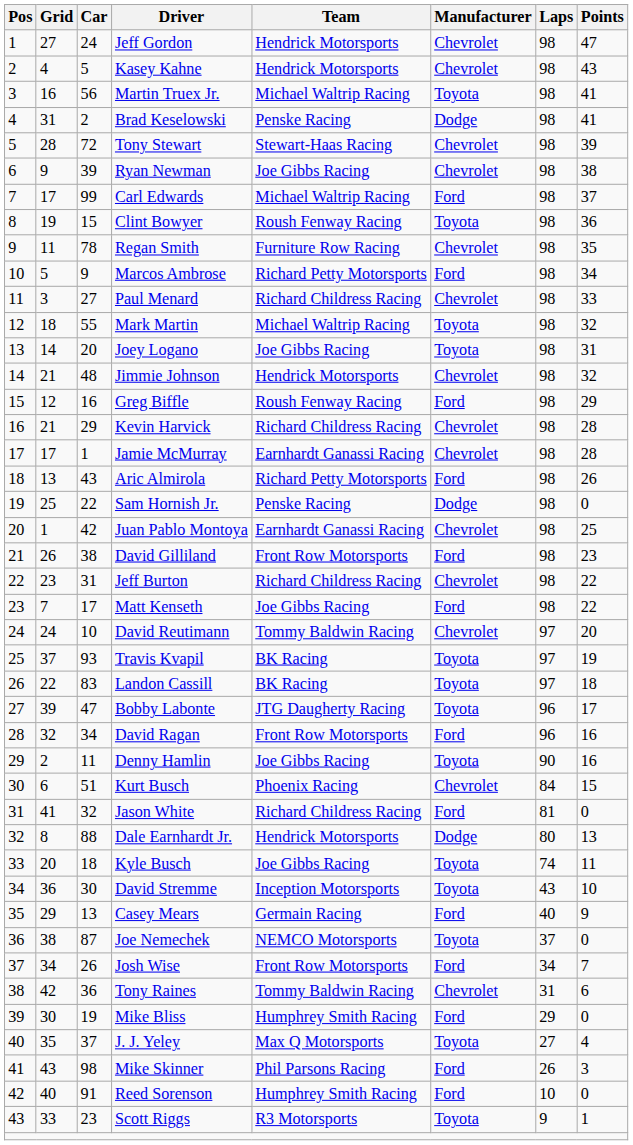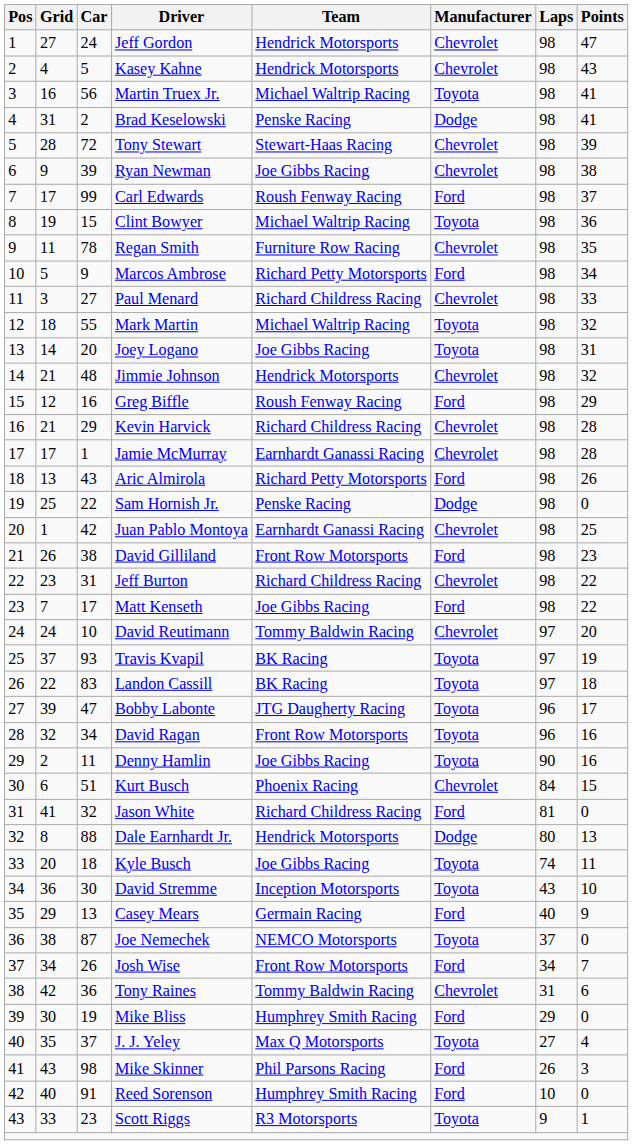 <table class="wikitable">
 <tr>
 <th>Pos</th>
 <th>Grid</th>
 <th>Car</th>
 <th>Driver</th>
 <th>Team</th>
 <th>Manufacturer</th>
 <th>Laps</th>
 <th>Points</th>
 </tr>
 <tr>
 <td>1</td>
 <td>27</td>
 <td>24</td>
 <td><a href='#'>Jeff Gordon</a></td>
 <td><a href='#'>Hendrick Motorsports</a></td>
 <td><a href='#'>Chevrolet</a></td>
 <td>98</td>
 <td>47</td>
 </tr>
 <tr>
 <td>2</td>
 <td>4</td>
 <td>5</td>
 <td><a href='#'>Kasey Kahne</a></td>
 <td><a href='#'>Hendrick Motorsports</a></td>
 <td><a href='#'>Chevrolet</a></td>
 <td>98</td>
 <td>43</td>
 </tr>
 <tr>
 <td>3</td>
 <td>16</td>
 <td>56</td>
 <td><a href='#'>Martin Truex Jr.</a></td>
 <td><a href='#'>Michael Waltrip Racing</a></td>
 <td><a href='#'>Toyota</a></td>
 <td>98</td>
 <td>41</td>
 </tr>
 <tr>
 <td>4</td>
 <td>31</td>
 <td>2</td>
 <td><a href='#'>Brad Keselowski</a></td>
 <td><a href='#'>Penske Racing</a></td>
 <td><a href='#'>Dodge</a></td>
 <td>98</td>
 <td>41</td>
 </tr>
 <tr>
 <td>5</td>
 <td>28</td>
 <td>72</td>
 <td><a href='#'>Tony Stewart</a></td>
 <td><a href='#'>Stewart-Haas Racing</a></td>
 <td><a href='#'>Chevrolet</a></td>
 <td>98</td>
 <td>39</td>
 </tr>
 <tr>
 <td>6</td>
 <td>9</td>
 <td>39</td>
 <td><a href='#'>Ryan Newman</a></td>
 <td><a href='#'>Joe Gibbs Racing</a></td>
 <td><a href='#'>Chevrolet</a></td>
 <td>98</td>
 <td>38</td>
 </tr>
 <tr>
 <td>7</td>
 <td>17</td>
 <td>99</td>
 <td><a href='#'>Carl Edwards</a></td>
-<td><a href='#'>Michael Waltrip Racing</a></td>
+<td><a href='#'>Roush Fenway Racing</a></td>
 <td><a href='#'>Ford</a></td>
 <td>98</td>
 <td>37</td>
 </tr>
 <tr>
 <td>8</td>
 <td>19</td>
 <td>15</td>
 <td><a href='#'>Clint Bowyer</a></td>
-<td><a href='#'>Roush Fenway Racing</a></td>
+<td><a href='#'>Michael Waltrip Racing</a></td>
 <td><a href='#'>Toyota</a></td>
 <td>98</td>
 <td>36</td>
 </tr>
 <tr>
 <td>9</td>
 <td>11</td>
 <td>78</td>
 <td><a href='#'>Regan Smith</a></td>
 <td><a href='#'>Furniture Row Racing</a></td>
 <td><a href='#'>Chevrolet</a></td>
 <td>98</td>
 <td>35</td>
 </tr>
 <tr>
 <td>10</td>
 <td>5</td>
 <td>9</td>
 <td><a href='#'>Marcos Ambrose</a></td>
 <td><a href='#'>Richard Petty Motorsports</a></td>
 <td><a href='#'>Ford</a></td>
 <td>98</td>
 <td>34</td>
 </tr>
 <tr>
 <td>11</td>
 <td>3</td>
 <td>27</td>
 <td><a href='#'>Paul Menard</a></td>
 <td><a href='#'>Richard Childress Racing</a></td>
 <td><a href='#'>Chevrolet</a></td>
 <td>98</td>
 <td>33</td>
 </tr>
 <tr>
 <td>12</td>
 <td>18</td>
 <td>55</td>
 <td><a href='#'>Mark Martin</a></td>
 <td><a href='#'>Michael Waltrip Racing</a></td>
 <td><a href='#'>Toyota</a></td>
 <td>98</td>
 <td>32</td>
 </tr>
 <tr>
 <td>13</td>
 <td>14</td>
 <td>20</td>
 <td><a href='#'>Joey Logano</a></td>
 <td><a href='#'>Joe Gibbs Racing</a></td>
 <td><a href='#'>Toyota</a></td>
 <td>98</td>
 <td>31</td>
 </tr>
 <tr>
 <td>14</td>
 <td>21</td>
 <td>48</td>
 <td><a href='#'>Jimmie Johnson</a></td>
 <td><a href='#'>Hendrick Motorsports</a></td>
 <td><a href='#'>Chevrolet</a></td>
 <td>98</td>
 <td>32</td>
 </tr>
 <tr>
 <td>15</td>
 <td>12</td>
 <td>16</td>
 <td><a href='#'>Greg Biffle</a></td>
 <td><a href='#'>Roush Fenway Racing</a></td>
 <td><a href='#'>Ford</a></td>
 <td>98</td>
 <td>29</td>
 </tr>
 <tr>
 <td>16</td>
 <td>21</td>
 <td>29</td>
 <td><a href='#'>Kevin Harvick</a></td>
 <td><a href='#'>Richard Childress Racing</a></td>
 <td><a href='#'>Chevrolet</a></td>
 <td>98</td>
 <td>28</td>
 </tr>
 <tr>
 <td>17</td>
 <td>17</td>
 <td>1</td>
 <td><a href='#'>Jamie McMurray</a></td>
 <td><a href='#'>Earnhardt Ganassi Racing</a></td>
 <td><a href='#'>Chevrolet</a></td>
 <td>98</td>
 <td>28</td>
 </tr>
 <tr>
 <td>18</td>
 <td>13</td>
 <td>43</td>
 <td><a href='#'>Aric Almirola</a></td>
 <td><a href='#'>Richard Petty Motorsports</a></td>
 <td><a href='#'>Ford</a></td>
 <td>98</td>
 <td>26</td>
 </tr>
 <tr>
 <td>19</td>
 <td>25</td>
 <td>22</td>
 <td><a href='#'>Sam Hornish Jr.</a></td>
 <td><a href='#'>Penske Racing</a></td>
 <td><a href='#'>Dodge</a></td>
 <td>98</td>
 <td>0</td>
 </tr>
 <tr>
 <td>20</td>
 <td>1</td>
 <td>42</td>
 <td><a href='#'>Juan Pablo Montoya</a></td>
 <td><a href='#'>Earnhardt Ganassi Racing</a></td>
 <td><a href='#'>Chevrolet</a></td>
 <td>98</td>
 <td>25</td>
 </tr>
 <tr>
 <td>21</td>
 <td>26</td>
 <td>38</td>
 <td><a href='#'>David Gilliland</a></td>
 <td><a href='#'>Front Row Motorsports</a></td>
 <td><a href='#'>Ford</a></td>
 <td>98</td>
 <td>23</td>
 </tr>
 <tr>
 <td>22</td>
 <td>23</td>
 <td>31</td>
 <td><a href='#'>Jeff Burton</a></td>
 <td><a href='#'>Richard Childress Racing</a></td>
 <td><a href='#'>Chevrolet</a></td>
 <td>98</td>
 <td>22</td>
 </tr>
 <tr>
 <td>23</td>
 <td>7</td>
 <td>17</td>
 <td><a href='#'>Matt Kenseth</a></td>
 <td><a href='#'>Joe Gibbs Racing</a></td>
 <td><a href='#'>Ford</a></td>
 <td>98</td>
 <td>22</td>
 </tr>
 <tr>
 <td>24</td>
 <td>24</td>
 <td>10</td>
 <td><a href='#'>David Reutimann</a></td>
 <td><a href='#'>Tommy Baldwin Racing</a></td>
 <td><a href='#'>Chevrolet</a></td>
 <td>97</td>
 <td>20</td>
 </tr>
 <tr>
 <td>25</td>
 <td>37</td>
 <td>93</td>
 <td><a href='#'>Travis Kvapil</a></td>
 <td><a href='#'>BK Racing</a></td>
 <td><a href='#'>Toyota</a></td>
 <td>97</td>
 <td>19</td>
 </tr>
 <tr>
 <td>26</td>
 <td>22</td>
 <td>83</td>
 <td><a href='#'>Landon Cassill</a></td>
 <td><a href='#'>BK Racing</a></td>
 <td><a href='#'>Toyota</a></td>
 <td>97</td>
 <td>18</td>
 </tr>
 <tr>
 <td>27</td>
 <td>39</td>
 <td>47</td>
 <td><a href='#'>Bobby Labonte</a></td>
 <td><a href='#'>JTG Daugherty Racing</a></td>
 <td><a href='#'>Toyota</a></td>
 <td>96</td>
 <td>17</td>
 </tr>
 <tr>
 <td>28</td>
 <td>32</td>
 <td>34</td>
 <td><a href='#'>David Ragan</a></td>
 <td><a href='#'>Front Row Motorsports</a></td>
-<td><a href='#'>Ford</a></td>
+<td><a href='#'>Toyota</a></td>
 <td>96</td>
 <td>16</td>
 </tr>
 <tr>
 <td>29</td>
 <td>2</td>
 <td>11</td>
 <td><a href='#'>Denny Hamlin</a></td>
 <td><a href='#'>Joe Gibbs Racing</a></td>
 <td><a href='#'>Toyota</a></td>
 <td>90</td>
 <td>16</td>
 </tr>
 <tr>
 <td>30</td>
 <td>6</td>
 <td>51</td>
 <td><a href='#'>Kurt Busch</a></td>
 <td><a href='#'>Phoenix Racing</a></td>
 <td><a href='#'>Chevrolet</a></td>
 <td>84</td>
 <td>15</td>
 </tr>
 <tr>
 <td>31</td>
 <td>41</td>
 <td>32</td>
 <td><a href='#'>Jason White</a></td>
 <td><a href='#'>Richard Childress Racing</a></td>
 <td><a href='#'>Ford</a></td>
 <td>81</td>
 <td>0</td>
 </tr>
 <tr>
 <td>32</td>
 <td>8</td>
 <td>88</td>
 <td><a href='#'>Dale Earnhardt Jr.</a></td>
 <td><a href='#'>Hendrick Motorsports</a></td>
 <td><a href='#'>Dodge</a></td>
 <td>80</td>
 <td>13</td>
 </tr>
 <tr>
 <td>33</td>
 <td>20</td>
 <td>18</td>
 <td><a href='#'>Kyle Busch</a></td>
 <td><a href='#'>Joe Gibbs Racing</a></td>
 <td><a href='#'>Toyota</a></td>
 <td>74</td>
 <td>11</td>
 </tr>
 <tr>
 <td>34</td>
 <td>36</td>
 <td>30</td>
 <td><a href='#'>David Stremme</a></td>
 <td><a href='#'>Inception Motorsports</a></td>
 <td><a href='#'>Toyota</a></td>
 <td>43</td>
 <td>10</td>
 </tr>
 <tr>
 <td>35</td>
 <td>29</td>
 <td>13</td>
 <td><a href='#'>Casey Mears</a></td>
 <td><a href='#'>Germain Racing</a></td>
 <td><a href='#'>Ford</a></td>
 <td>40</td>
 <td>9</td>
 </tr>
 <tr>
 <td>36</td>
 <td>38</td>
 <td>87</td>
 <td><a href='#'>Joe Nemechek</a></td>
 <td><a href='#'>NEMCO Motorsports</a></td>
 <td><a href='#'>Toyota</a></td>
 <td>37</td>
 <td>0</td>
 </tr>
 <tr>
 <td>37</td>
 <td>34</td>
 <td>26</td>
 <td><a href='#'>Josh Wise</a></td>
 <td><a href='#'>Front Row Motorsports</a></td>
 <td><a href='#'>Ford</a></td>
 <td>34</td>
 <td>7</td>
 </tr>
 <tr>
 <td>38</td>
 <td>42</td>
 <td>36</td>
 <td><a href='#'>Tony Raines</a></td>
 <td><a href='#'>Tommy Baldwin Racing</a></td>
 <td><a href='#'>Chevrolet</a></td>
 <td>31</td>
 <td>6</td>
 </tr>
 <tr>
 <td>39</td>
 <td>30</td>
 <td>19</td>
 <td><a href='#'>Mike Bliss</a></td>
 <td><a href='#'>Humphrey Smith Racing</a></td>
 <td><a href='#'>Ford</a></td>
 <td>29</td>
 <td>0</td>
 </tr>
 <tr>
 <td>40</td>
 <td>35</td>
 <td>37</td>
 <td><a href='#'>J. J. Yeley</a></td>
 <td><a href='#'>Max Q Motorsports</a></td>
 <td><a href='#'>Toyota</a></td>
 <td>27</td>
 <td>4</td>
 </tr>
 <tr>
 <td>41</td>
 <td>43</td>
 <td>98</td>
 <td><a href='#'>Mike Skinner</a></td>
 <td><a href='#'>Phil Parsons Racing</a></td>
 <td><a href='#'>Ford</a></td>
 <td>26</td>
 <td>3</td>
 </tr>
 <tr>
 <td>42</td>
 <td>40</td>
 <td>91</td>
 <td><a href='#'>Reed Sorenson</a></td>
 <td><a href='#'>Humphrey Smith Racing</a></td>
 <td><a href='#'>Ford</a></td>
 <td>10</td>
 <td>0</td>
 </tr>
 <tr>
 <td>43</td>
 <td>33</td>
 <td>23</td>
 <td><a href='#'>Scott Riggs</a></td>
 <td><a href='#'>R3 Motorsports</a></td>
 <td><a href='#'>Toyota</a></td>
 <td>9</td>
 <td>1</td>
 </tr>
 <tr class="sortbottom">
 <td colspan="9"></td>
 </tr>
 </table>
